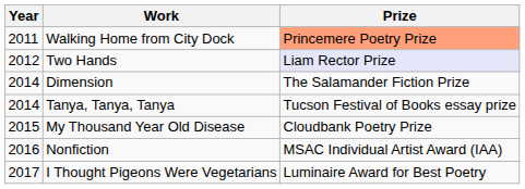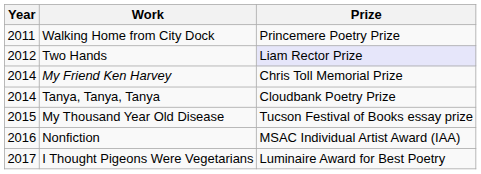 <table class="wikitable">
 <tr>
 <th>Year</th>
 <th>Work</th>
 <th>Prize</th>
 </tr>
 <tr>
 <td>2011</td>
 <td>Walking Home from City Dock</td>
-<td style="background: lightsalmon;">Princemere Poetry Prize</td>
+<td>Princemere Poetry Prize</td>
 </tr>
 <tr>
 <td>2012</td>
 <td>Two Hands</td>
 <td style="background: lavender;">Liam Rector Prize</td>
 </tr>
 <tr>
 <td>2014</td>
-<td>Dimension</td>
-<td>The Salamander Fiction Prize</td>
+<td><em>My Friend Ken Harvey</em></td>
+<td>Chris Toll Memorial Prize</td>
 </tr>
 <tr>
 <td>2014</td>
 <td>Tanya, Tanya, Tanya</td>
-<td>Tucson Festival of Books essay prize</td>
+<td>Cloudbank Poetry Prize</td>
 </tr>
 <tr>
 <td>2015</td>
 <td>My Thousand Year Old Disease</td>
-<td>Cloudbank Poetry Prize</td>
+<td>Tucson Festival of Books essay prize</td>
 </tr>
 <tr>
 <td>2016</td>
 <td>Nonfiction</td>
 <td>MSAC Individual Artist Award (IAA)</td>
 </tr>
 <tr>
 <td>2017</td>
 <td>I Thought Pigeons Were Vegetarians</td>
 <td>Luminaire Award for Best Poetry</td>
 </tr>
 </table>
